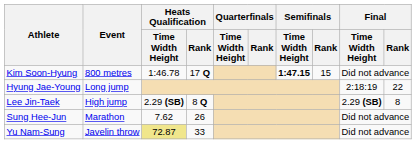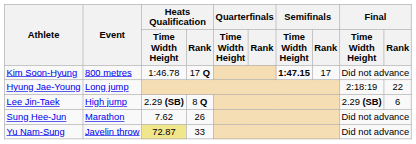 <table class=wikitable style="font-size:90%; ">
 <tr>
 <th rowspan="2">Athlete</th>
 <th rowspan="2">Event</th>
 <th colspan="2">Heats<br>Qualification</th>
 <th colspan="2">Quarterfinals</th>
 <th colspan="2">Semifinals</th>
 <th colspan="2">Final</th>
 </tr>
 <tr>
 <th>Time<br>Width<br>Height</th>
 <th>Rank</th>
 <th>Time<br>Width<br>Height</th>
 <th>Rank</th>
 <th>Time<br>Width<br>Height</th>
 <th>Rank</th>
 <th>Time<br>Width<br>Height</th>
 <th>Rank</th>
 </tr>
 <tr>
 <td><a href='#'>Kim Soon-Hyung</a></td>
 <td><a href='#'>800 metres</a></td>
 <td align=center>1:46.78</td>
 <td align=center>17 <strong>Q</strong></td>
 <td colspan=2 bgcolor="wheat"></td>
 <td align=center><strong>1:47.15</strong></td>
-<td align=center>15</td>
+<td align=center>17</td>
 <td colspan=2 align=center>Did not advance</td>
 </tr>
 <tr>
 <td><a href='#'>Hyung Jae-Young</a></td>
 <td><a href='#'>Long jump</a></td>
 <td colspan=6 bgcolor="wheat"></td>
 <td align=center>2:18:19</td>
 <td align=center>22</td>
 </tr>
 <tr>
 <td><a href='#'>Lee Jin-Taek</a></td>
 <td><a href='#'>High jump</a></td>
 <td align=center>2.29 <strong>(SB)</strong></td>
 <td align=center>8 <strong>Q</strong></td>
 <td colspan=4 bgcolor="wheat"></td>
 <td align=center>2.29 <strong>(SB)</strong></td>
-<td align=center>8</td>
+<td align=center>6</td>
 </tr>
 <tr>
 <td><a href='#'>Sung Hee-Jun</a></td>
 <td><a href='#'>Marathon</a></td>
 <td align=center>7.62</td>
 <td align=center>26</td>
 <td colspan=4 bgcolor="wheat"></td>
 <td colspan=2 align=center>Did not advance</td>
 </tr>
 <tr>
 <td><a href='#'>Yu Nam-Sung</a></td>
 <td><a href='#'>Javelin throw</a></td>
 <td align=center style="background: khaki;">72.87</td>
 <td align=center>33</td>
 <td colspan=4 bgcolor="wheat"></td>
 <td colspan=2 align=center>Did not advance</td>
 </tr>
 </table>
